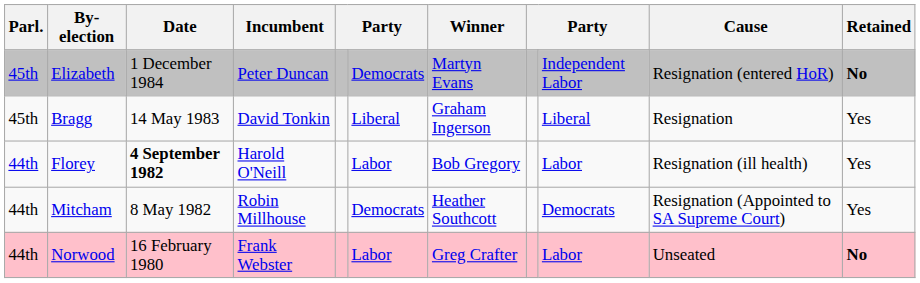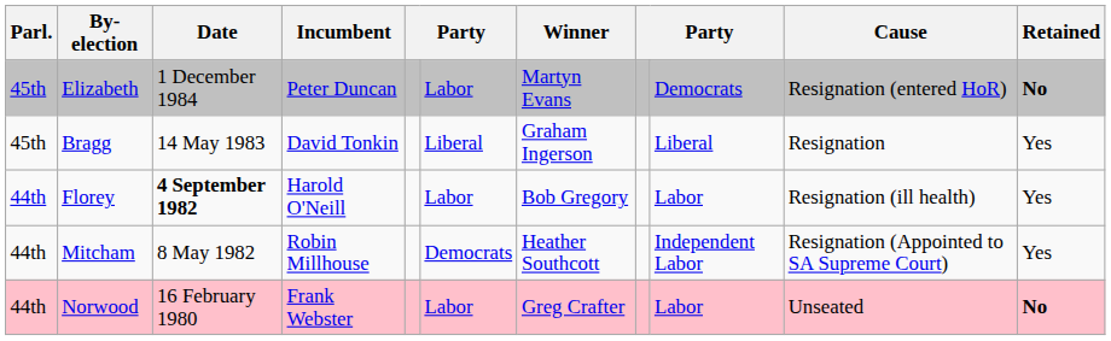 <table class="wikitable">
 <tr>
 <th>Parl.</th>
 <th>By-election</th>
 <th>Date</th>
 <th>Incumbent</th>
 <th colspan=2>Party</th>
 <th>Winner</th>
 <th colspan=2>Party</th>
 <th>Cause</th>
 <th>Retained</th>
 </tr>
 <tr bgcolor=c0c0c0>
 <td><a href='#'>45th</a></td>
 <td><a href='#'>Elizabeth</a></td>
 <td>1 December 1984</td>
 <td><a href='#'>Peter Duncan</a></td>
 <td> </td>
-<td><a href='#'>Democrats</a></td>
+<td><a href='#'>Labor</a></td>
 <td><a href='#'>Martyn Evans</a></td>
 <td> </td>
-<td><a href='#'>Independent Labor</a></td>
+<td><a href='#'>Democrats</a></td>
 <td>Resignation (entered <a href='#'>HoR</a>)</td>
 <td><strong>No</strong></td>
 </tr>
 <tr>
 <td>45th</td>
 <td><a href='#'>Bragg</a></td>
 <td>14 May 1983</td>
 <td><a href='#'>David Tonkin</a></td>
 <td> </td>
 <td><a href='#'>Liberal</a></td>
 <td><a href='#'>Graham Ingerson</a></td>
 <td> </td>
 <td><a href='#'>Liberal</a></td>
 <td>Resignation</td>
 <td>Yes</td>
 </tr>
 <tr>
 <td><a href='#'>44th</a></td>
 <td><a href='#'>Florey</a></td>
 <td><strong>4 September 1982</strong></td>
 <td><a href='#'>Harold O'Neill</a></td>
 <td> </td>
 <td><a href='#'>Labor</a></td>
 <td><a href='#'>Bob Gregory</a></td>
 <td> </td>
 <td><a href='#'>Labor</a></td>
 <td>Resignation (ill health)</td>
 <td>Yes</td>
 </tr>
 <tr>
 <td>44th</td>
 <td><a href='#'>Mitcham</a></td>
 <td>8 May 1982</td>
 <td><a href='#'>Robin Millhouse</a></td>
 <td> </td>
 <td><a href='#'>Democrats</a></td>
 <td><a href='#'>Heather Southcott</a></td>
 <td> </td>
-<td><a href='#'>Democrats</a></td>
+<td><a href='#'>Independent Labor</a></td>
 <td>Resignation (Appointed to <a href='#'>SA Supreme Court</a>)</td>
 <td>Yes</td>
 </tr>
 <tr bgcolor=pink>
 <td>44th</td>
 <td><a href='#'>Norwood</a></td>
 <td>16 February 1980</td>
 <td><a href='#'>Frank Webster</a></td>
 <td> </td>
 <td><a href='#'>Labor</a></td>
 <td><a href='#'>Greg Crafter</a></td>
 <td> </td>
 <td><a href='#'>Labor</a></td>
 <td>Unseated</td>
 <td><strong>No</strong></td>
 </tr>
 </table>
